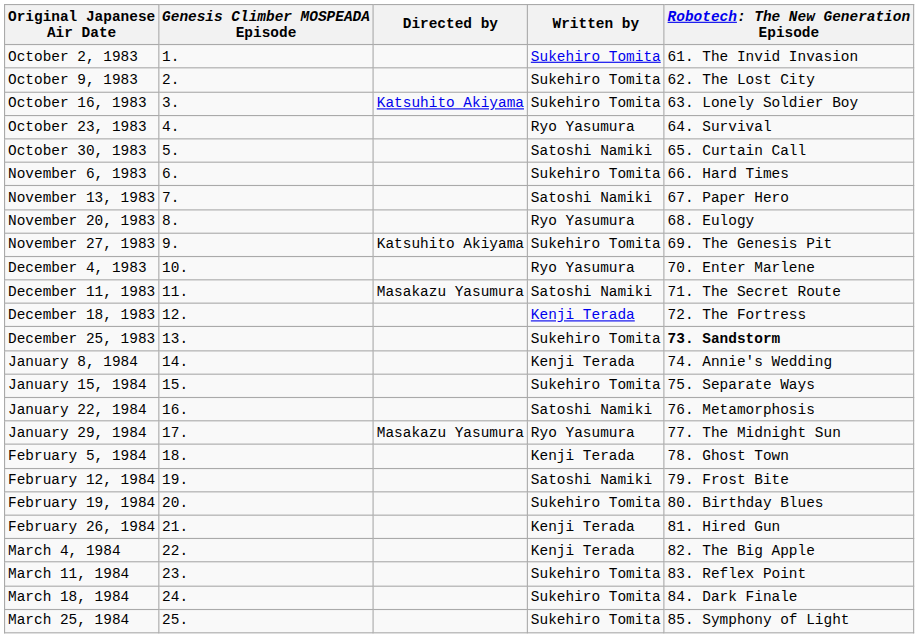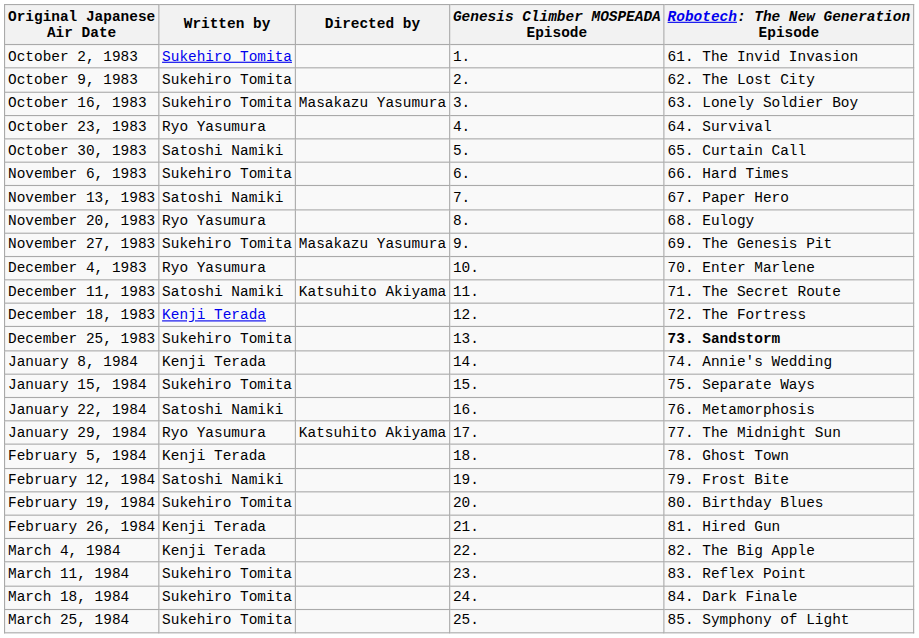 <table class="wikitable">
 <tr>
 <th>Original Japanese<br>Air Date</th>
+<th>Written by</th>
+<th>Directed by</th>
 <th><em>Genesis Climber MOSPEADA</em><br>Episode</th>
-<th>Directed by</th>
-<th>Written by</th>
 <th><em><a href='#'>Robotech</a>: The New Generation</em><br>Episode</th>
 </tr>
 <tr>
 <td>October 2, 1983</td>
+<td><a href='#'>Sukehiro Tomita</a></td>
+<td></td>
 <td>1. </td>
-<td></td>
-<td><a href='#'>Sukehiro Tomita</a></td>
 <td>61. The Invid Invasion</td>
 </tr>
 <tr>
 <td>October 9, 1983</td>
+<td>Sukehiro Tomita</td>
+<td></td>
 <td>2. </td>
-<td></td>
-<td>Sukehiro Tomita</td>
 <td>62. The Lost City</td>
 </tr>
 <tr>
 <td>October 16, 1983</td>
+<td>Sukehiro Tomita</td>
+<td>Masakazu Yasumura</td>
 <td>3. </td>
-<td><a href='#'>Katsuhito Akiyama</a></td>
-<td>Sukehiro Tomita</td>
 <td>63. Lonely Soldier Boy</td>
 </tr>
 <tr>
 <td>October 23, 1983</td>
+<td>Ryo Yasumura</td>
+<td></td>
 <td>4. </td>
-<td></td>
-<td>Ryo Yasumura</td>
 <td>64. Survival</td>
 </tr>
 <tr>
 <td>October 30, 1983</td>
+<td>Satoshi Namiki</td>
+<td></td>
 <td>5. </td>
-<td></td>
-<td>Satoshi Namiki</td>
 <td>65. Curtain Call</td>
 </tr>
 <tr>
 <td>November 6, 1983</td>
+<td>Sukehiro Tomita</td>
+<td></td>
 <td>6. </td>
-<td></td>
-<td>Sukehiro Tomita</td>
 <td>66. Hard Times</td>
 </tr>
 <tr>
 <td>November 13, 1983</td>
+<td>Satoshi Namiki</td>
+<td></td>
 <td>7. </td>
-<td></td>
-<td>Satoshi Namiki</td>
 <td>67. Paper Hero</td>
 </tr>
 <tr>
 <td>November 20, 1983</td>
+<td>Ryo Yasumura</td>
+<td></td>
 <td>8. </td>
-<td></td>
-<td>Ryo Yasumura</td>
 <td>68. Eulogy</td>
 </tr>
 <tr>
 <td>November 27, 1983</td>
+<td>Sukehiro Tomita</td>
+<td>Masakazu Yasumura</td>
 <td>9. </td>
-<td>Katsuhito Akiyama</td>
-<td>Sukehiro Tomita</td>
 <td>69. The Genesis Pit</td>
 </tr>
 <tr>
 <td>December 4, 1983</td>
+<td>Ryo Yasumura</td>
+<td></td>
 <td>10. </td>
-<td></td>
-<td>Ryo Yasumura</td>
 <td>70. Enter Marlene</td>
 </tr>
 <tr>
 <td>December 11, 1983</td>
+<td>Satoshi Namiki</td>
+<td>Katsuhito Akiyama</td>
 <td>11. </td>
-<td>Masakazu Yasumura</td>
-<td>Satoshi Namiki</td>
 <td>71. The Secret Route</td>
 </tr>
 <tr>
 <td>December 18, 1983</td>
+<td><a href='#'>Kenji Terada</a></td>
+<td></td>
 <td>12. </td>
-<td></td>
-<td><a href='#'>Kenji Terada</a></td>
 <td>72. The Fortress</td>
 </tr>
 <tr>
 <td>December 25, 1983</td>
+<td>Sukehiro Tomita</td>
+<td></td>
 <td>13. </td>
-<td></td>
-<td>Sukehiro Tomita</td>
 <td><strong>73. Sandstorm</strong></td>
 </tr>
 <tr>
 <td>January 8, 1984</td>
+<td>Kenji Terada</td>
+<td></td>
 <td>14. </td>
-<td></td>
-<td>Kenji Terada</td>
 <td>74. Annie's Wedding</td>
 </tr>
 <tr>
 <td>January 15, 1984</td>
+<td>Sukehiro Tomita</td>
+<td></td>
 <td>15. </td>
-<td></td>
-<td>Sukehiro Tomita</td>
 <td>75. Separate Ways</td>
 </tr>
 <tr>
 <td>January 22, 1984</td>
+<td>Satoshi Namiki</td>
+<td></td>
 <td>16. </td>
-<td></td>
-<td>Satoshi Namiki</td>
 <td>76. Metamorphosis</td>
 </tr>
 <tr>
 <td>January 29, 1984</td>
+<td>Ryo Yasumura</td>
+<td>Katsuhito Akiyama</td>
 <td>17. </td>
-<td>Masakazu Yasumura</td>
-<td>Ryo Yasumura</td>
 <td>77. The Midnight Sun</td>
 </tr>
 <tr>
 <td>February 5, 1984</td>
+<td>Kenji Terada</td>
+<td></td>
 <td>18. </td>
-<td></td>
-<td>Kenji Terada</td>
 <td>78. Ghost Town</td>
 </tr>
 <tr>
 <td>February 12, 1984</td>
+<td>Satoshi Namiki</td>
+<td></td>
 <td>19. </td>
-<td></td>
-<td>Satoshi Namiki</td>
 <td>79. Frost Bite</td>
 </tr>
 <tr>
 <td>February 19, 1984</td>
+<td>Sukehiro Tomita</td>
+<td></td>
 <td>20. </td>
-<td></td>
-<td>Sukehiro Tomita</td>
 <td>80. Birthday Blues</td>
 </tr>
 <tr>
 <td>February 26, 1984</td>
+<td>Kenji Terada</td>
+<td></td>
 <td>21. </td>
-<td></td>
-<td>Kenji Terada</td>
 <td>81. Hired Gun</td>
 </tr>
 <tr>
 <td>March 4, 1984</td>
+<td>Kenji Terada</td>
+<td></td>
 <td>22. </td>
-<td></td>
-<td>Kenji Terada</td>
 <td>82. The Big Apple</td>
 </tr>
 <tr>
 <td>March 11, 1984</td>
+<td>Sukehiro Tomita</td>
+<td></td>
 <td>23. </td>
-<td></td>
-<td>Sukehiro Tomita</td>
 <td>83. Reflex Point</td>
 </tr>
 <tr>
 <td>March 18, 1984</td>
+<td>Sukehiro Tomita</td>
+<td></td>
 <td>24. </td>
-<td></td>
-<td>Sukehiro Tomita</td>
 <td>84. Dark Finale</td>
 </tr>
 <tr>
 <td>March 25, 1984</td>
+<td>Sukehiro Tomita</td>
+<td></td>
 <td>25. </td>
-<td></td>
-<td>Sukehiro Tomita</td>
 <td>85. Symphony of Light</td>
 </tr>
 </table>
